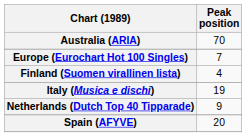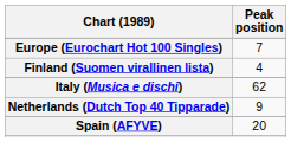 <table class="wikitable sortable plainrowheaders" style="text-align:center">
 <tr>
 <th scope="col">Chart (1989)</th>
 <th scope="col">Peak<br>position</th>
-</tr>
-<tr>
-<th scope="row">Australia (<a href='#'>ARIA</a>)</th>
-<td>70</td>
 </tr>
 <tr>
 </tr>
 <tr>
 </tr>
 <tr>
 <th scope="row">Europe (<a href='#'>Eurochart Hot 100 Singles</a>)</th>
 <td>7</td>
 </tr>
 <tr>
 <th scope="row">Finland (<a href='#'>Suomen virallinen lista</a>)</th>
 <td>4</td>
 </tr>
 <tr>
 </tr>
 <tr>
 <th scope="row">Italy (<em><a href='#'>Musica e dischi</a></em>)</th>
-<td>19</td>
+<td>62</td>
 </tr>
 <tr>
 <th scope="row">Netherlands (<a href='#'>Dutch Top 40 Tipparade</a>)</th>
 <td>9</td>
 </tr>
 <tr>
 </tr>
 <tr>
 <th scope="row">Spain (<a href='#'>AFYVE</a>)</th>
 <td>20</td>
 </tr>
 <tr>
 </tr>
 <tr>
 </tr>
 <tr>
 </tr>
 </table>
